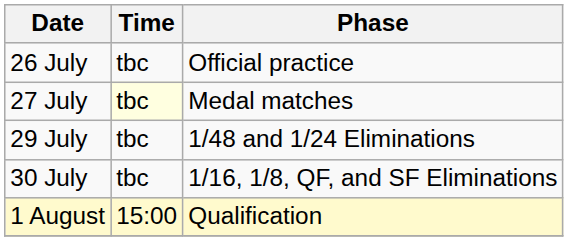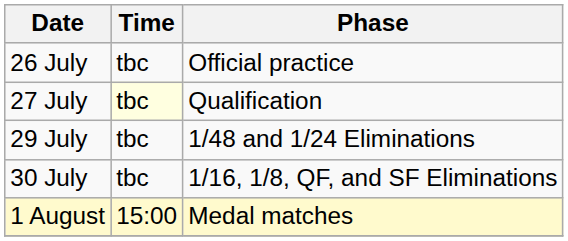 <table class=wikitable>
 <tr>
 <th>Date</th>
 <th>Time</th>
 <th>Phase</th>
 </tr>
 <tr>
 <td>26 July</td>
 <td>tbc</td>
 <td>Official practice</td>
 </tr>
 <tr>
 <td>27 July</td>
 <td style="background: lightyellow;">tbc</td>
-<td>Medal matches</td>
+<td>Qualification</td>
 </tr>
 <tr>
 <td>29 July</td>
 <td>tbc</td>
 <td>1/48 and 1/24 Eliminations</td>
 </tr>
 <tr>
 <td>30 July</td>
 <td>tbc</td>
 <td>1/16, 1/8, QF, and SF Eliminations</td>
 </tr>
 <tr style=background:lemonchiffon>
 <td>1 August</td>
 <td>15:00</td>
-<td>Qualification</td>
+<td>Medal matches</td>
 </tr>
 <tr>
 </tr>
 </table>
